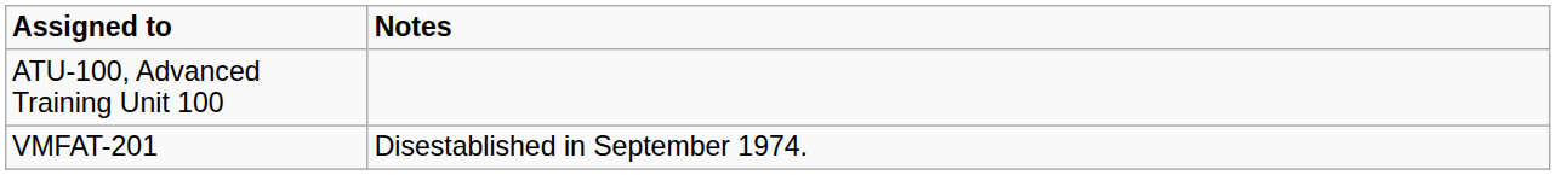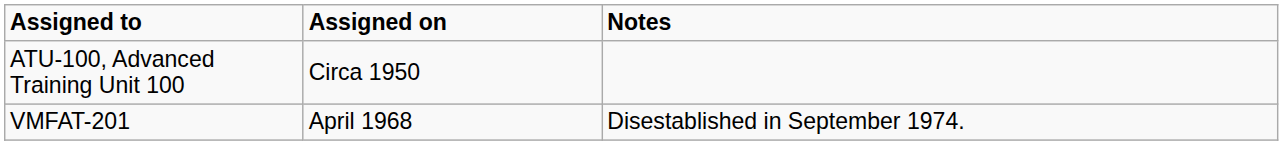 <table class="wikitable" style="width: 70%;">
 <tr>
 <td style="width: 200px;"><strong>Assigned to</strong></td>
+<td style="width: 200px;"><strong>Assigned on</strong></td>
 <td><strong>Notes</strong></td>
 </tr>
 <tr>
 <td>ATU-100, Advanced Training Unit 100</td>
+<td>Circa 1950</td>
 <td></td>
 </tr>
 <tr>
 <td>VMFAT-201</td>
+<td>April 1968</td>
 <td>Disestablished in September 1974.</td>
 </tr>
 </table>
